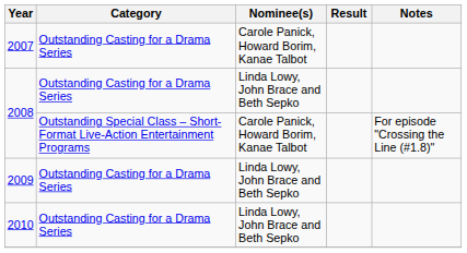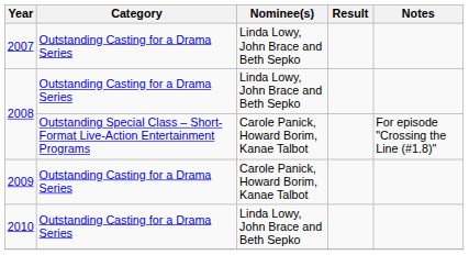 <table class="wikitable" width="100%" cellpadding="5">
 <tr>
 <th width="5%">Year</th>
 <th width="45%">Category</th>
 <th width="20%">Nominee(s)</th>
 <th width="10%">Result</th>
 <th width="20%">Notes</th>
 </tr>
 <tr>
 <td style="text-align:center;"><a href='#'>2007</a></td>
 <td><a href='#'>Outstanding Casting for a Drama Series</a></td>
-<td>Carole Panick, Howard Borim, Kanae Talbot</td>
+<td>Linda Lowy, John Brace and Beth Sepko</td>
 <td></td>
 <td></td>
 </tr>
 <tr>
 <td style="text-align:center;" rowspan="2"><a href='#'>2008</a></td>
 <td><a href='#'>Outstanding Casting for a Drama Series</a></td>
 <td>Linda Lowy, John Brace and Beth Sepko</td>
 <td></td>
 <td></td>
 </tr>
 <tr>
 <td><a href='#'>Outstanding Special Class – Short-Format Live-Action Entertainment Programs</a></td>
 <td>Carole Panick, Howard Borim, Kanae Talbot</td>
 <td></td>
 <td>For episode "Crossing the Line (#1.8)"</td>
 </tr>
 <tr>
 <td style="text-align:center;"><a href='#'>2009</a></td>
 <td><a href='#'>Outstanding Casting for a Drama Series</a></td>
-<td>Linda Lowy, John Brace and Beth Sepko</td>
+<td>Carole Panick, Howard Borim, Kanae Talbot</td>
 <td></td>
 <td></td>
 </tr>
 <tr>
 <td style="text-align:center;"><a href='#'>2010</a></td>
 <td><a href='#'>Outstanding Casting for a Drama Series</a></td>
 <td>Linda Lowy, John Brace and Beth Sepko</td>
 <td></td>
 <td></td>
 </tr>
 <tr>
 </tr>
 </table>
